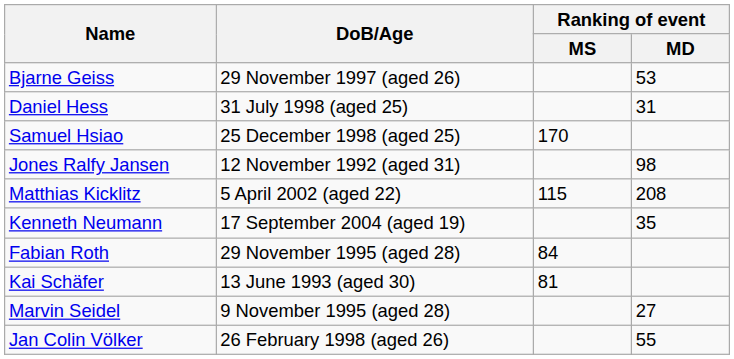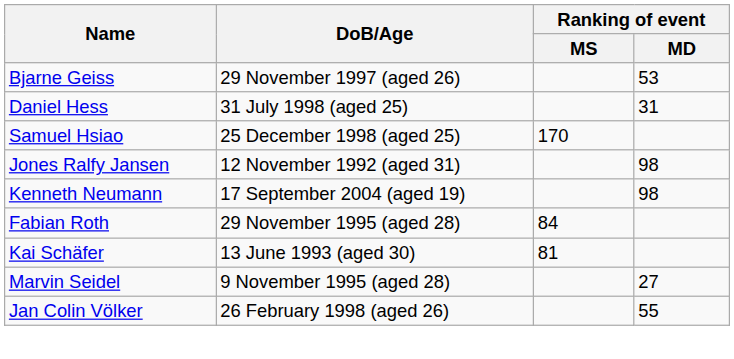 <table class="wikitable" style="width:600px; font-size:95%;">
 <tr>
 <th rowspan="2" align="left">Name</th>
 <th rowspan="2" align="left">DoB/Age</th>
 <th colspan="2" align="center">Ranking of event</th>
 </tr>
 <tr>
 <th align="center">MS</th>
 <th align="center">MD</th>
 </tr>
 <tr>
 <td align="left"><a href='#'>Bjarne Geiss</a></td>
 <td align="left">29 November 1997 (aged 26)</td>
 <td></td>
 <td>53</td>
 </tr>
 <tr>
 <td align="left"><a href='#'>Daniel Hess</a></td>
 <td align="left">31 July 1998 (aged 25)</td>
 <td></td>
 <td>31</td>
 </tr>
 <tr>
 <td align="left"><a href='#'>Samuel Hsiao</a></td>
 <td align="left">25 December 1998 (aged 25)</td>
 <td>170</td>
 <td></td>
 </tr>
 <tr>
 <td align="left"><a href='#'>Jones Ralfy Jansen</a></td>
 <td align="left">12 November 1992 (aged 31)</td>
 <td></td>
 <td>98</td>
 </tr>
 <tr>
-<td align="left"><a href='#'>Matthias Kicklitz</a></td>
-<td align="left">5 April 2002 (aged 22)</td>
-<td>115</td>
-<td>208</td>
-</tr>
-<tr>
 <td align="left"><a href='#'>Kenneth Neumann</a></td>
 <td align="left">17 September 2004 (aged 19)</td>
 <td></td>
-<td>35</td>
+<td>98</td>
 </tr>
 <tr>
 <td align="left"><a href='#'>Fabian Roth</a></td>
 <td align="left">29 November 1995 (aged 28)</td>
 <td>84</td>
 <td></td>
 </tr>
 <tr>
 <td align="left"><a href='#'>Kai Schäfer</a></td>
 <td align="left">13 June 1993 (aged 30)</td>
 <td>81</td>
 <td></td>
 </tr>
 <tr>
 <td><a href='#'>Marvin Seidel</a></td>
 <td>9 November 1995 (aged 28)</td>
 <td></td>
 <td>27</td>
 </tr>
 <tr>
 <td><a href='#'>Jan Colin Völker</a></td>
 <td>26 February 1998 (aged 26)</td>
 <td></td>
 <td>55</td>
 </tr>
 </table>
